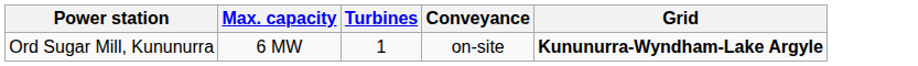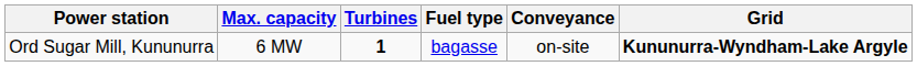 <table class="wikitable sortable" style="text-align: center">
 <tr>
 <th>Power station</th>
 <th><a href='#'>Max. capacity</a></th>
 <th><a href='#'>Turbines</a></th>
+<th>Fuel type</th>
 <th>Conveyance</th>
 <th>Grid</th>
 </tr>
 <tr>
 <td align="left">Ord Sugar Mill, Kununurra</td>
 <td>6 MW</td>
-<td>1</td>
+<td><strong>1</strong></td>
+<td><a href='#'>bagasse</a></td>
 <td>on-site</td>
 <td><strong>Kununurra-Wyndham-Lake Argyle</strong></td>
 </tr>
 </table>
